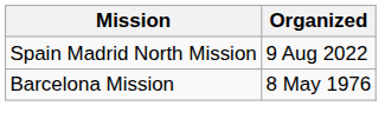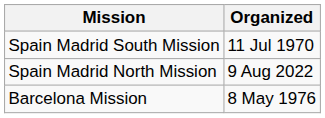 <table class="wikitable sortable">
 <tr>
 <th>Mission</th>
 <th data-sort-type=date>Organized</th>
+</tr>
+<tr>
+<td>Spain Madrid South Mission</td>
+<td>11 Jul 1970</td>
 </tr>
 <tr>
 <td>Spain Madrid North Mission</td>
 <td>9 Aug 2022</td>
 </tr>
 <tr>
 <td>Barcelona Mission</td>
 <td>8 May 1976</td>
 </tr>
 </table>
